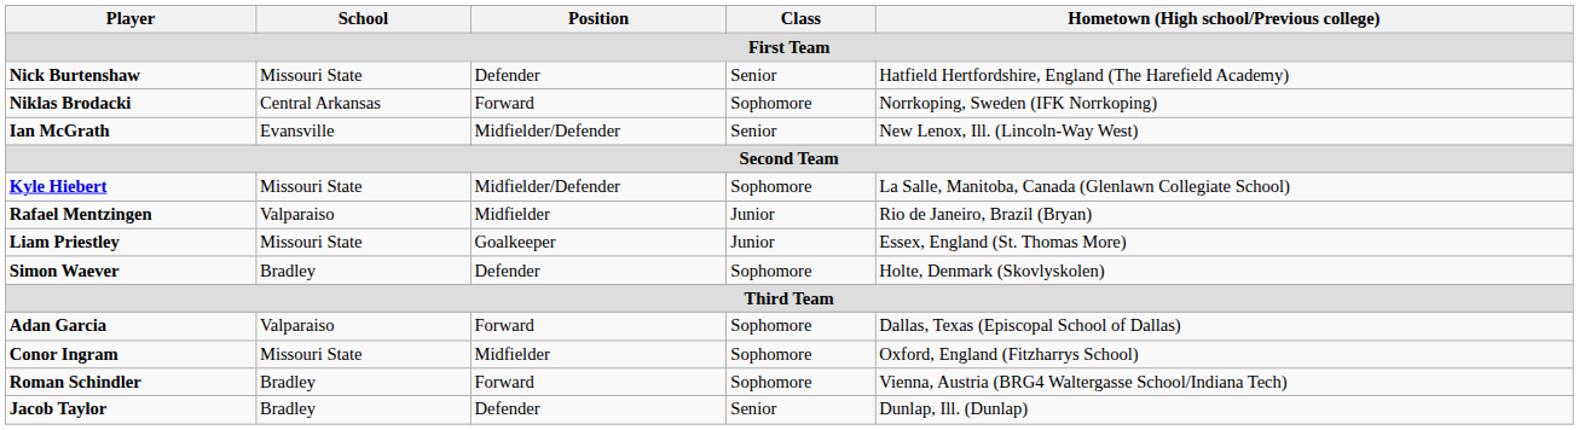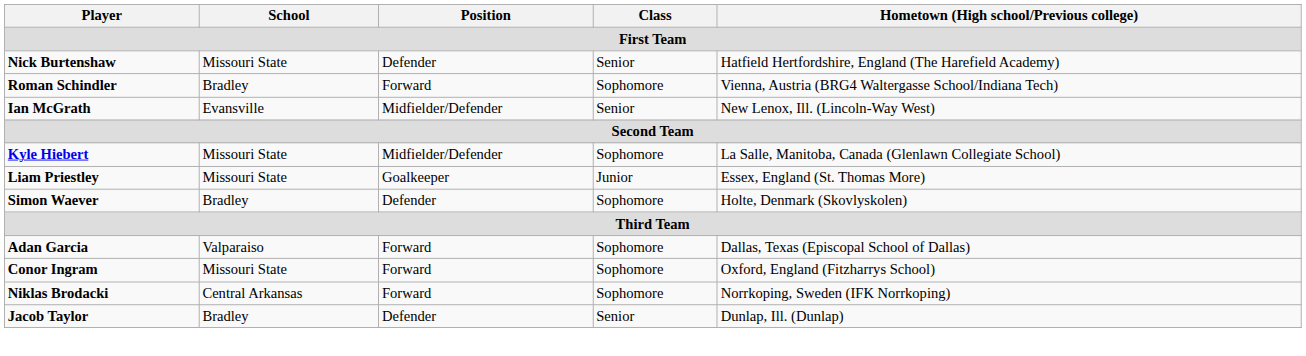 <table class="wikitable sortable" style="text-align: left; width:90%">
 <tr>
 <th>Player</th>
 <th>School</th>
 <th>Position</th>
 <th>Class</th>
 <th>Hometown (High school/Previous college)</th>
 </tr>
 <tr>
 <td colspan="5" style="text-align:center; background:#ddd;"><strong>First Team</strong></td>
 </tr>
 <tr>
 <td><strong>Nick Burtenshaw</strong></td>
 <td>Missouri State</td>
 <td>Defender</td>
 <td>Senior</td>
 <td>Hatfield Hertfordshire, England (The Harefield Academy)</td>
 </tr>
 <tr>
-<td><strong>Niklas Brodacki</strong></td>
-<td>Central Arkansas</td>
+<td><strong>Roman Schindler	</strong></td>
+<td>Bradley</td>
 <td>Forward</td>
 <td>Sophomore</td>
-<td>Norrkoping, Sweden (IFK Norrkoping)</td>
+<td>Vienna, Austria (BRG4 Waltergasse School/Indiana Tech)</td>
 </tr>
 <tr>
 <td> <strong>Ian McGrath</strong></td>
 <td>Evansville</td>
 <td>Midfielder/Defender</td>
 <td>Senior</td>
 <td>New Lenox, Ill. (Lincoln-Way West)</td>
 </tr>
 <tr>
 <td colspan="5" style="text-align:center; background:#ddd;"><strong>Second Team</strong></td>
 </tr>
 <tr>
 <td><strong><a href='#'>Kyle Hiebert</a></strong></td>
 <td>Missouri State</td>
 <td>Midfielder/Defender</td>
 <td>Sophomore</td>
 <td>La Salle, Manitoba, Canada (Glenlawn Collegiate School)</td>
-</tr>
-<tr>
-<td><strong>Rafael Mentzingen</strong></td>
-<td>Valparaiso</td>
-<td>Midfielder</td>
-<td>Junior</td>
-<td>Rio de Janeiro, Brazil (Bryan)</td>
 </tr>
 <tr>
 <td><strong>Liam Priestley </strong></td>
 <td>Missouri State</td>
 <td>Goalkeeper</td>
 <td>Junior</td>
 <td>Essex, England (St. Thomas More)</td>
 </tr>
 <tr>
 <td><strong>Simon Waever</strong></td>
 <td>Bradley</td>
 <td>Defender</td>
 <td>Sophomore</td>
 <td>Holte, Denmark (Skovlyskolen)</td>
 </tr>
 <tr>
 <td colspan="5" style="text-align:center; background:#ddd;"><strong>Third Team</strong></td>
 </tr>
 <tr>
 <td><strong>Adan Garcia</strong></td>
 <td>Valparaiso</td>
 <td>Forward</td>
 <td>Sophomore</td>
 <td>Dallas, Texas (Episcopal School of Dallas)</td>
 </tr>
 <tr>
 <td><strong>Conor Ingram</strong></td>
 <td>Missouri State</td>
-<td>Midfielder</td>
+<td>Forward</td>
 <td>Sophomore</td>
 <td>Oxford, England (Fitzharrys School)</td>
 </tr>
 <tr>
-<td><strong>Roman Schindler	</strong></td>
-<td>Bradley</td>
+<td><strong>Niklas Brodacki</strong></td>
+<td>Central Arkansas</td>
 <td>Forward</td>
 <td>Sophomore</td>
-<td>Vienna, Austria (BRG4 Waltergasse School/Indiana Tech)</td>
+<td>Norrkoping, Sweden (IFK Norrkoping)</td>
 </tr>
 <tr>
 <td><strong>Jacob Taylor</strong></td>
 <td>Bradley</td>
 <td>Defender</td>
 <td>Senior</td>
 <td>Dunlap, Ill. (Dunlap)</td>
 </tr>
 </table>
